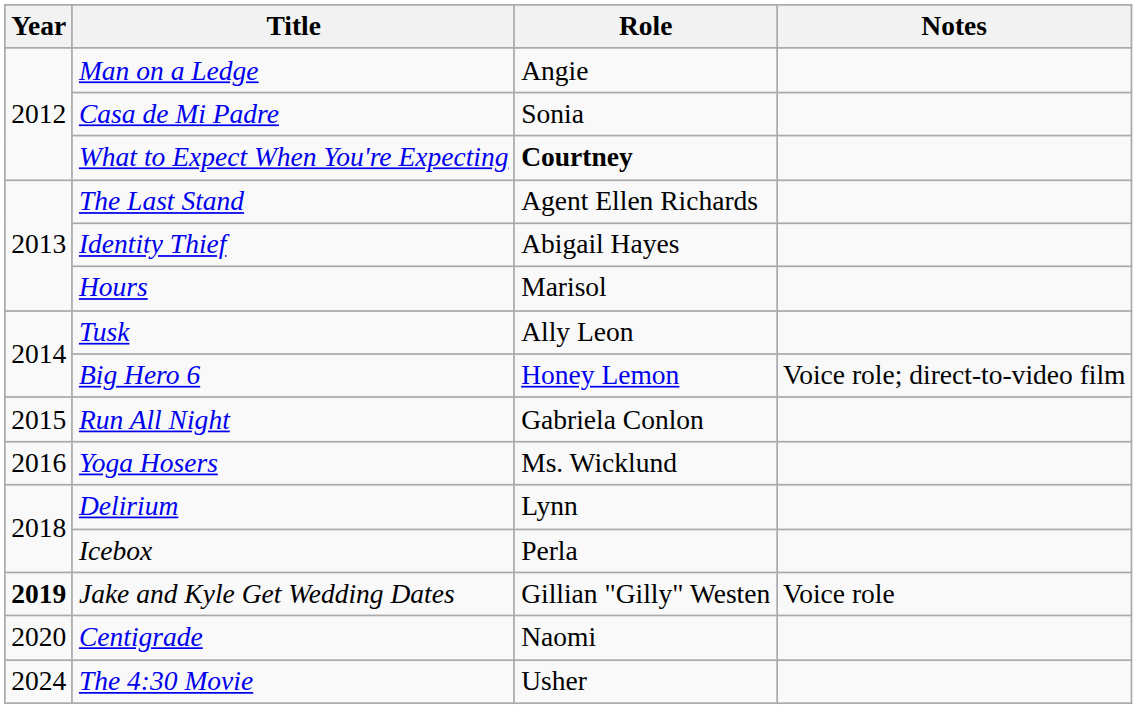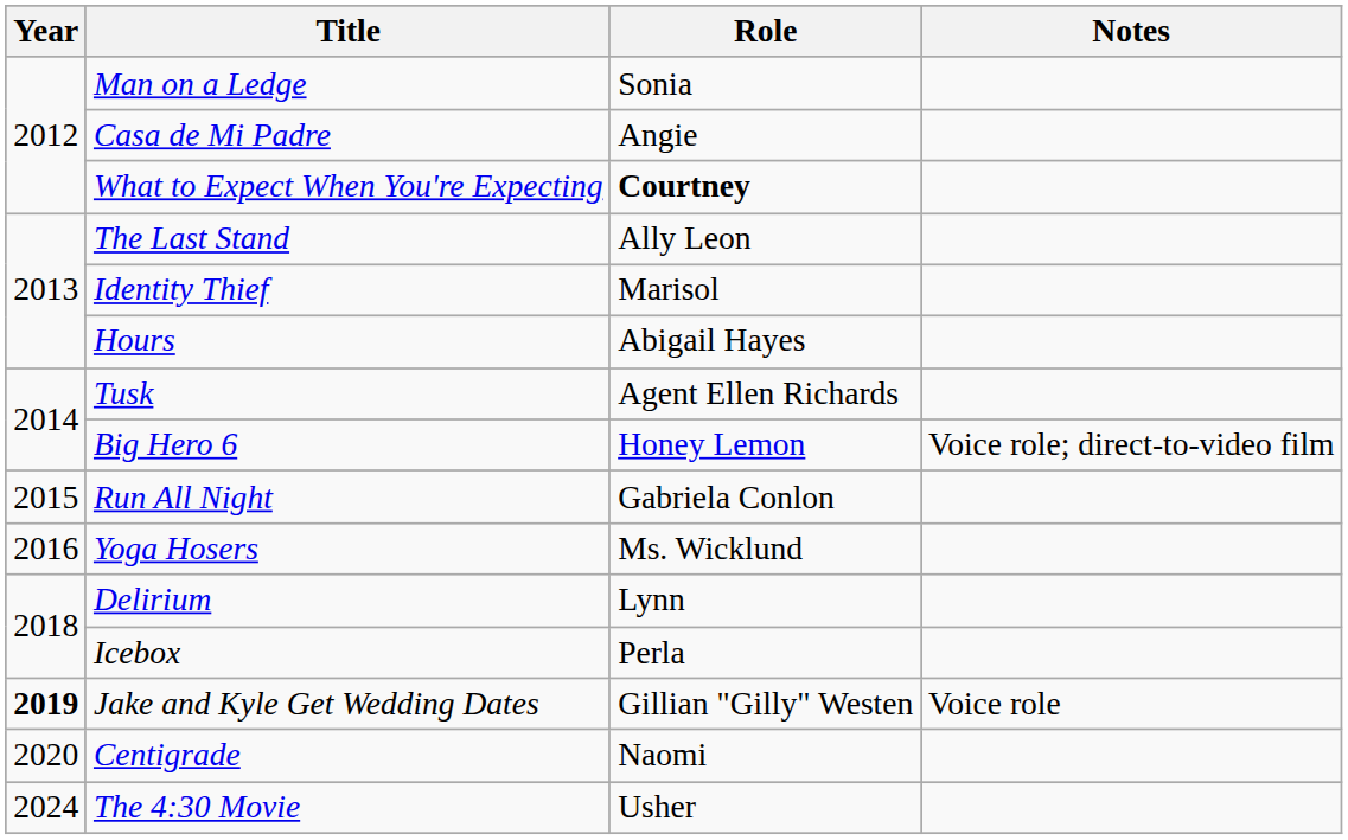 <table class="wikitable sortable">
 <tr>
 <th>Year</th>
 <th>Title</th>
 <th>Role</th>
 <th class="unsortable">Notes</th>
 </tr>
 <tr>
 <td rowspan="3">2012</td>
 <td><em><a href='#'>Man on a Ledge</a></em></td>
-<td>Angie</td>
+<td>Sonia</td>
 <td></td>
 </tr>
 <tr>
 <td><em><a href='#'>Casa de Mi Padre</a></em></td>
-<td>Sonia</td>
+<td>Angie</td>
 <td></td>
 </tr>
 <tr>
 <td><em><a href='#'>What to Expect When You're Expecting</a></em></td>
 <td><strong>Courtney</strong></td>
 <td></td>
 </tr>
 <tr>
 <td rowspan="3">2013</td>
 <td><em><a href='#'>The Last Stand</a></em></td>
-<td>Agent Ellen Richards</td>
+<td>Ally Leon</td>
 <td></td>
 </tr>
 <tr>
 <td><em><a href='#'>Identity Thief</a></em></td>
-<td>Abigail Hayes</td>
+<td>Marisol</td>
 <td></td>
 </tr>
 <tr>
 <td><em><a href='#'>Hours</a></em></td>
-<td>Marisol</td>
+<td>Abigail Hayes</td>
 <td></td>
 </tr>
 <tr>
 <td rowspan="2">2014</td>
 <td><em><a href='#'>Tusk</a></em></td>
-<td>Ally Leon</td>
+<td>Agent Ellen Richards</td>
 <td></td>
 </tr>
 <tr>
 <td><em><a href='#'>Big Hero 6</a></em></td>
 <td><a href='#'>Honey Lemon</a></td>
 <td>Voice role; direct-to-video film</td>
 </tr>
 <tr>
 <td>2015</td>
 <td><em><a href='#'>Run All Night</a></em></td>
 <td>Gabriela Conlon</td>
 <td></td>
 </tr>
 <tr>
 <td>2016</td>
 <td><em><a href='#'>Yoga Hosers</a></em></td>
 <td>Ms. Wicklund</td>
 <td></td>
 </tr>
 <tr>
 <td rowspan="2">2018</td>
 <td><em><a href='#'>Delirium</a></em></td>
 <td>Lynn</td>
 <td></td>
 </tr>
 <tr>
 <td><em>Icebox</em></td>
 <td>Perla</td>
 <td></td>
 </tr>
 <tr>
 <td><strong>2019</strong></td>
 <td><em>Jake and Kyle Get Wedding Dates</em></td>
 <td>Gillian "Gilly" Westen</td>
 <td>Voice role</td>
 </tr>
 <tr>
 <td>2020</td>
 <td><em><a href='#'>Centigrade</a></em></td>
 <td>Naomi</td>
 <td></td>
 </tr>
 <tr>
 <td>2024</td>
 <td><em><a href='#'>The 4:30 Movie</a></em></td>
 <td>Usher</td>
 <td></td>
 </tr>
 </table>
